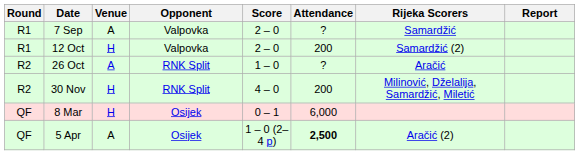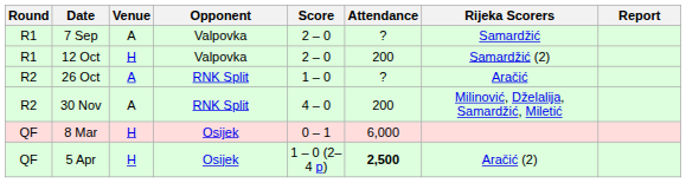 <table class="wikitable sortable" style="text-align: center; font-size:95%;">
 <tr>
 <th width="30">Round</th>
 <th width="60">Date</th>
 <th width="20">Venue</th>
 <th width="150">Opponent</th>
 <th width="60">Score</th>
 <th width="40">Attendance</th>
 <th width="200">Rijeka Scorers</th>
 <th width="90" class="unsortable">Report</th>
 </tr>
 <tr bgcolor="#ddffdd">
 <td>R1</td>
 <td>7 Sep</td>
 <td>A</td>
 <td>Valpovka</td>
 <td>2 – 0</td>
 <td>?</td>
 <td><a href='#'>Samardžić</a></td>
 <td></td>
 </tr>
 <tr bgcolor="#ddffdd">
 <td>R1</td>
 <td>12 Oct</td>
 <td><a href='#'>H</a></td>
 <td>Valpovka</td>
 <td>2 – 0</td>
 <td>200</td>
 <td><a href='#'>Samardžić</a> (2)</td>
 <td></td>
 </tr>
 <tr bgcolor="#ddffdd">
 <td>R2</td>
 <td>26 Oct</td>
 <td><a href='#'>A</a></td>
 <td><a href='#'>RNK Split</a></td>
 <td>1 – 0</td>
 <td>?</td>
 <td><a href='#'>Aračić</a></td>
 <td></td>
 </tr>
 <tr bgcolor="#ddffdd">
 <td>R2</td>
 <td>30 Nov</td>
-<td><a href='#'>H</a></td>
+<td>A</td>
 <td><a href='#'>RNK Split</a></td>
 <td>4 – 0</td>
 <td>200</td>
 <td><a href='#'>Milinović</a>, <a href='#'>Dželalija</a>, <a href='#'>Samardžić</a>, <a href='#'>Miletić</a></td>
 <td></td>
 </tr>
 <tr bgcolor="#ffdddd">
 <td>QF</td>
 <td>8 Mar</td>
 <td><a href='#'>H</a></td>
 <td><a href='#'>Osijek</a></td>
 <td>0 – 1</td>
 <td>6,000</td>
 <td></td>
 <td></td>
 </tr>
 <tr bgcolor="#ddffdd">
 <td>QF</td>
 <td>5 Apr</td>
-<td>A</td>
+<td><a href='#'>H</a></td>
 <td><a href='#'>Osijek</a></td>
 <td>1 – 0 (2–4 <a href='#'>p</a>)</td>
 <td><strong>2,500</strong></td>
 <td><a href='#'>Aračić</a> (2)</td>
 <td></td>
 </tr>
 </table>
